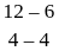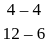 <table style="text-align:center">
 <tr>
 <th width=200></th>
 <th width=100></th>
 <th width=200></th>
 </tr>
 <tr>
 <td align=right><strong></strong></td>
+<td>4 – 4</td>
+<td align=left><strong></strong></td>
+</tr>
+<tr>
+<td align=right><strong></strong></td>
 <td>12 – 6</td>
 <td align=left></td>
 </tr>
-<tr>
-<td align=right><strong></strong></td>
-<td>4 – 4</td>
-<td align=left><strong></strong></td>
-</tr>
 </table>
